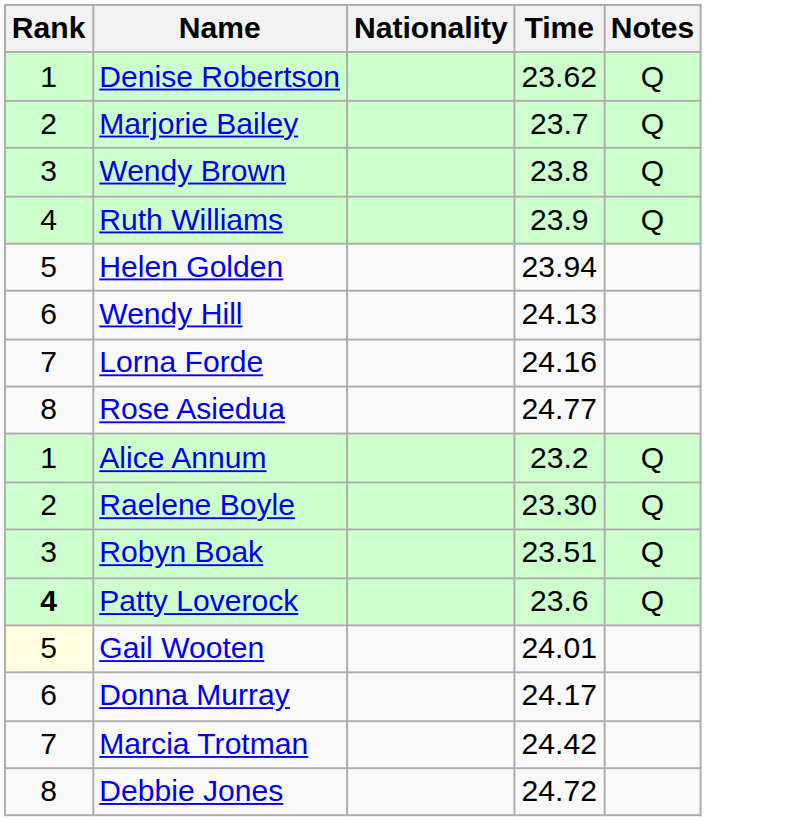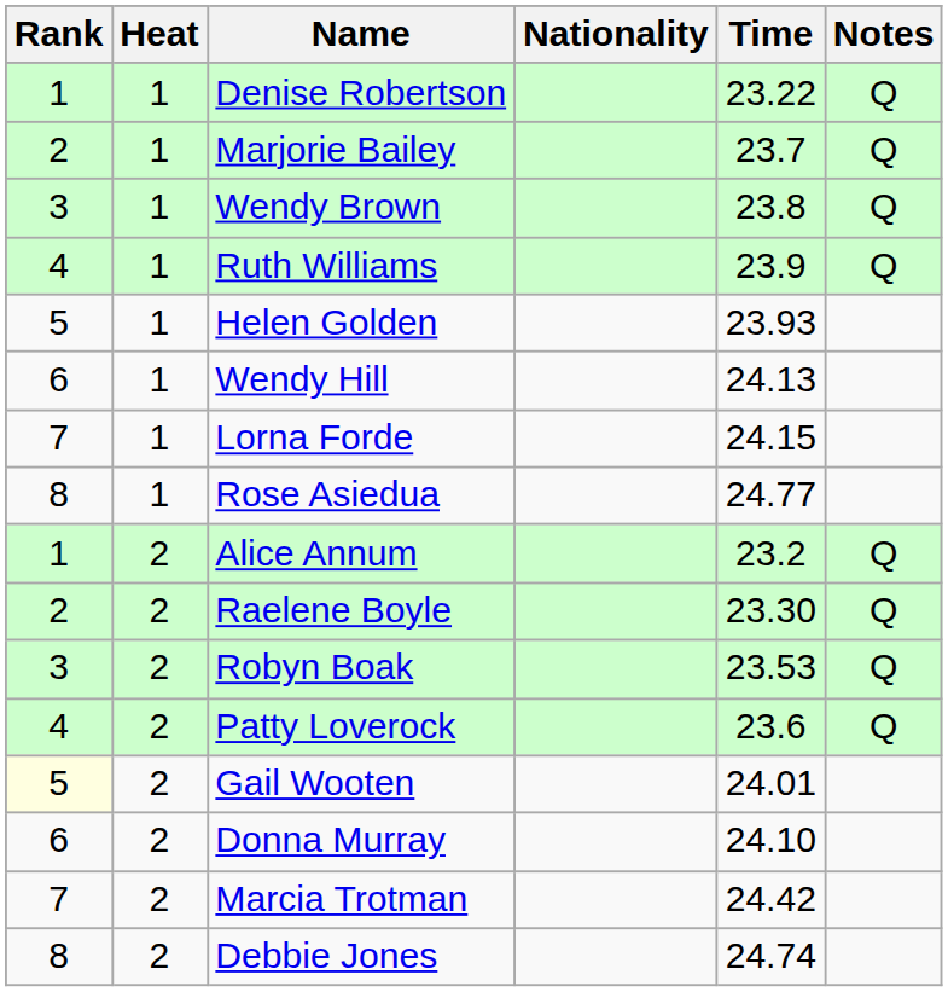 <table class="wikitable sortable" style="text-align:center;margin-top:0.5em;">
 <tr>
 <th scope=col>Rank</th>
+<th scope=col>Heat</th>
 <th scope=col>Name</th>
 <th scope=col>Nationality</th>
 <th scope=col>Time</th>
 <th scope=col>Notes</th>
 </tr>
 <tr style="background-color:#ccffcc;">
 <td>1</td>
+<td>1</td>
 <td style="text-align:left;"><a href='#'>Denise Robertson</a></td>
 <td style="text-align:left;"></td>
-<td>23.62</td>
+<td>23.22</td>
 <td>Q</td>
 </tr>
 <tr style="background-color:#ccffcc;">
 <td>2</td>
+<td>1</td>
 <td style="text-align:left;"><a href='#'>Marjorie Bailey</a></td>
 <td style="text-align:left;"></td>
 <td>23.7</td>
 <td>Q</td>
 </tr>
 <tr style="background-color:#ccffcc;">
 <td>3</td>
+<td>1</td>
 <td style="text-align:left;"><a href='#'>Wendy Brown</a></td>
 <td style="text-align:left;"></td>
 <td>23.8</td>
 <td>Q</td>
 </tr>
 <tr style="background-color:#ccffcc;">
 <td>4</td>
+<td>1</td>
 <td style="text-align:left;"><a href='#'>Ruth Williams</a></td>
 <td style="text-align:left;"></td>
 <td>23.9</td>
 <td>Q</td>
 </tr>
 <tr>
 <td>5</td>
+<td>1</td>
 <td style="text-align:left;"><a href='#'>Helen Golden</a></td>
 <td style="text-align:left;"></td>
-<td>23.94</td>
+<td>23.93</td>
 <td></td>
 </tr>
 <tr>
 <td>6</td>
+<td>1</td>
 <td style="text-align:left;"><a href='#'>Wendy Hill</a></td>
 <td style="text-align:left;"></td>
 <td>24.13</td>
 <td></td>
 </tr>
 <tr>
 <td>7</td>
+<td>1</td>
 <td style="text-align:left;"><a href='#'>Lorna Forde</a></td>
 <td style="text-align:left;"></td>
-<td>24.16</td>
+<td>24.15</td>
 <td></td>
 </tr>
 <tr>
 <td>8</td>
+<td>1</td>
 <td style="text-align:left;"><a href='#'>Rose Asiedua</a></td>
 <td style="text-align:left;"></td>
 <td>24.77</td>
 <td></td>
 </tr>
 <tr style="background-color:#ccffcc;">
 <td>1</td>
+<td>2</td>
 <td style="text-align:left;"><a href='#'>Alice Annum</a></td>
 <td style="text-align:left;"></td>
 <td>23.2</td>
 <td>Q</td>
 </tr>
 <tr style="background-color:#ccffcc;">
+<td>2</td>
 <td>2</td>
 <td style="text-align:left;"><a href='#'>Raelene Boyle</a></td>
 <td style="text-align:left;"></td>
 <td>23.30</td>
 <td>Q</td>
 </tr>
 <tr style="background-color:#ccffcc;">
 <td>3</td>
+<td>2</td>
 <td style="text-align:left;"><a href='#'>Robyn Boak</a></td>
 <td style="text-align:left;"></td>
-<td>23.51</td>
+<td>23.53</td>
 <td>Q</td>
 </tr>
 <tr style="background-color:#ccffcc;">
-<td><strong>4</strong></td>
+<td>4</td>
+<td>2</td>
 <td style="text-align:left;"><a href='#'>Patty Loverock</a></td>
 <td style="text-align:left;"></td>
 <td>23.6</td>
 <td>Q</td>
 </tr>
 <tr>
 <td style="background: lightyellow;">5</td>
+<td>2</td>
 <td style="text-align:left;"><a href='#'>Gail Wooten</a></td>
 <td style="text-align:left;"></td>
 <td>24.01</td>
 <td></td>
 </tr>
 <tr>
 <td>6</td>
+<td>2</td>
 <td style="text-align:left;"><a href='#'>Donna Murray</a></td>
 <td style="text-align:left;"></td>
-<td>24.17</td>
+<td>24.10</td>
 <td></td>
 </tr>
 <tr>
 <td>7</td>
+<td>2</td>
 <td style="text-align:left;"><a href='#'>Marcia Trotman</a></td>
 <td style="text-align:left;"></td>
 <td>24.42</td>
 <td></td>
 </tr>
 <tr>
 <td>8</td>
+<td>2</td>
 <td style="text-align:left;"><a href='#'>Debbie Jones</a></td>
 <td style="text-align:left;"></td>
-<td>24.72</td>
+<td>24.74</td>
 <td></td>
 </tr>
 </table>
